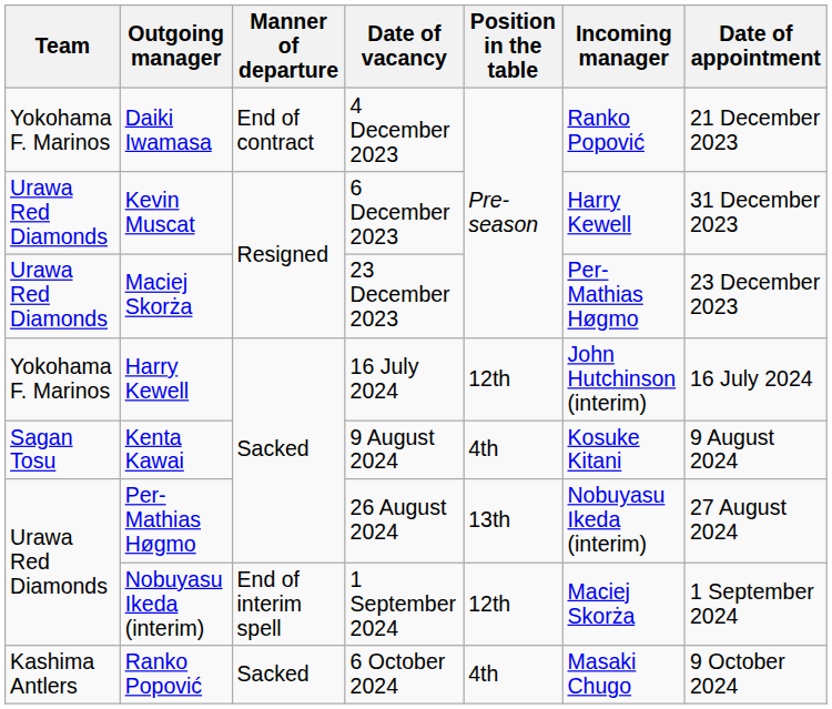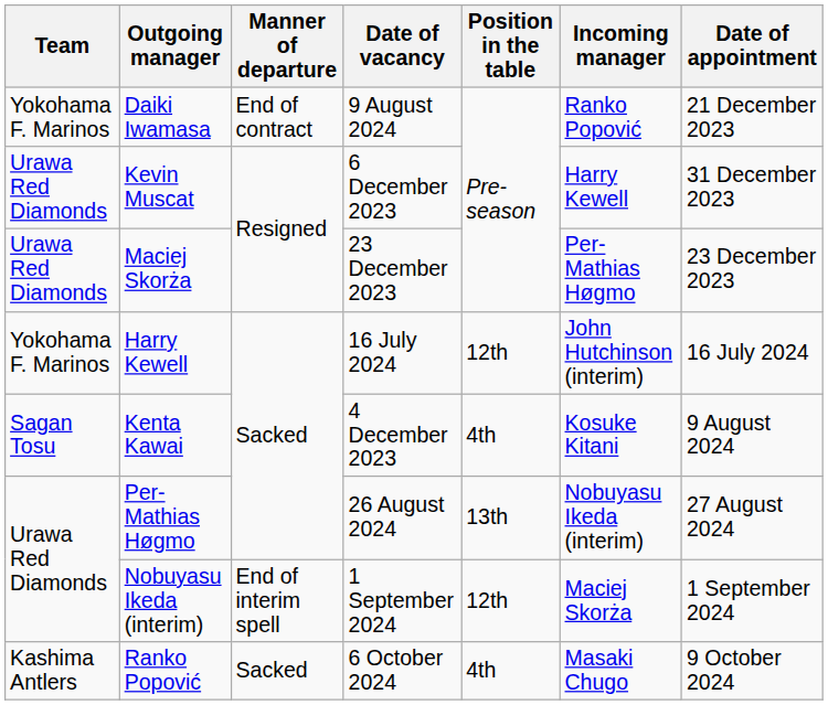 <table class="wikitable sortable">
 <tr>
 <th>Team</th>
 <th>Outgoing manager</th>
 <th>Manner of departure</th>
 <th>Date of vacancy</th>
 <th>Position in the table</th>
 <th>Incoming manager</th>
 <th>Date of<br>appointment</th>
 </tr>
 <tr>
 <td>Yokohama F. Marinos</td>
 <td> <a href='#'>Daiki Iwamasa</a></td>
 <td>End of contract</td>
-<td>4 December 2023</td>
+<td>9 August 2024</td>
 <td rowspan="3"><em>Pre-season</em></td>
 <td> <a href='#'>Ranko Popović</a></td>
 <td>21 December 2023</td>
 </tr>
 <tr>
 <td><a href='#'>Urawa Red Diamonds</a></td>
 <td> <a href='#'>Kevin Muscat</a></td>
 <td rowspan="2">Resigned</td>
 <td>6 December 2023</td>
 <td> <a href='#'>Harry Kewell</a></td>
 <td>31 December 2023</td>
 </tr>
 <tr>
 <td><a href='#'>Urawa Red Diamonds</a></td>
 <td> <a href='#'>Maciej Skorża</a></td>
 <td>23 December 2023</td>
 <td> <a href='#'>Per-Mathias Høgmo</a></td>
 <td>23 December 2023</td>
 </tr>
 <tr>
 <td>Yokohama F. Marinos</td>
 <td> <a href='#'>Harry Kewell</a></td>
 <td rowspan=3>Sacked</td>
 <td>16 July 2024</td>
 <td>12th</td>
 <td> <a href='#'>John Hutchinson</a> (interim)</td>
 <td>16 July 2024</td>
 </tr>
 <tr>
 <td><a href='#'>Sagan Tosu</a></td>
 <td> <a href='#'>Kenta Kawai</a></td>
-<td>9 August 2024</td>
+<td>4 December 2023</td>
 <td>4th</td>
 <td> <a href='#'>Kosuke Kitani</a></td>
 <td>9 August 2024</td>
 </tr>
 <tr>
 <td rowspan="2">Urawa Red Diamonds</td>
 <td> <a href='#'>Per-Mathias Høgmo</a></td>
 <td>26 August 2024</td>
 <td>13th</td>
 <td> <a href='#'>Nobuyasu Ikeda</a> (interim)</td>
 <td>27 August 2024</td>
 </tr>
 <tr>
 <td> <a href='#'>Nobuyasu Ikeda</a> (interim)</td>
 <td>End of interim spell</td>
 <td>1 September 2024</td>
 <td>12th</td>
 <td> <a href='#'>Maciej Skorża</a></td>
 <td>1 September 2024</td>
 </tr>
 <tr>
 <td>Kashima Antlers</td>
 <td> <a href='#'>Ranko Popović</a></td>
 <td>Sacked</td>
 <td>6 October 2024</td>
 <td>4th</td>
 <td> <a href='#'>Masaki Chugo</a></td>
 <td>9 October 2024</td>
 </tr>
 </table>
